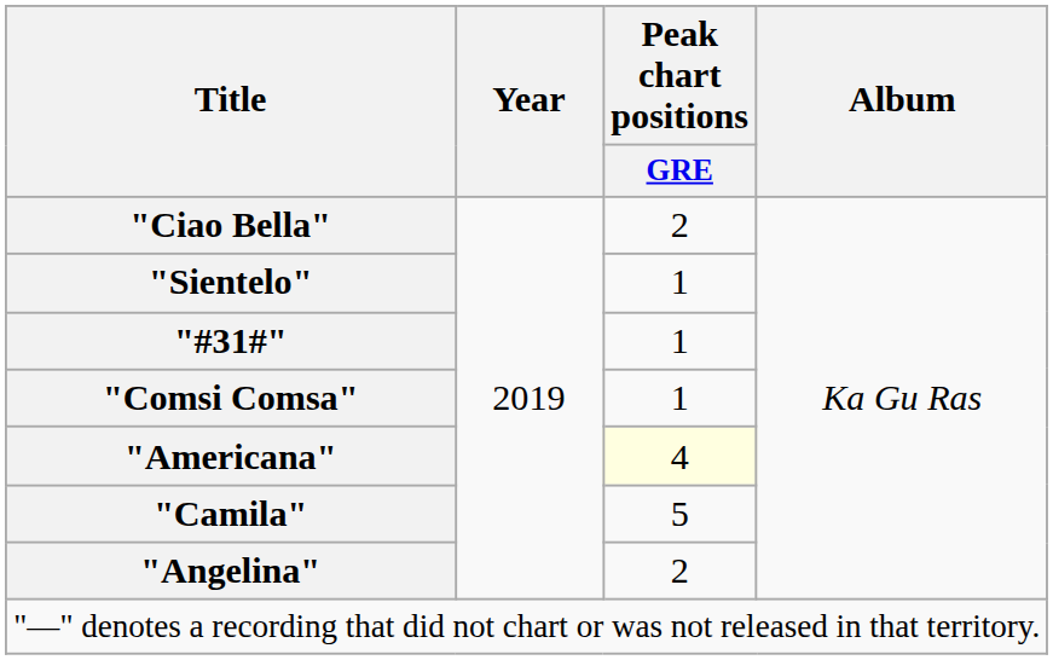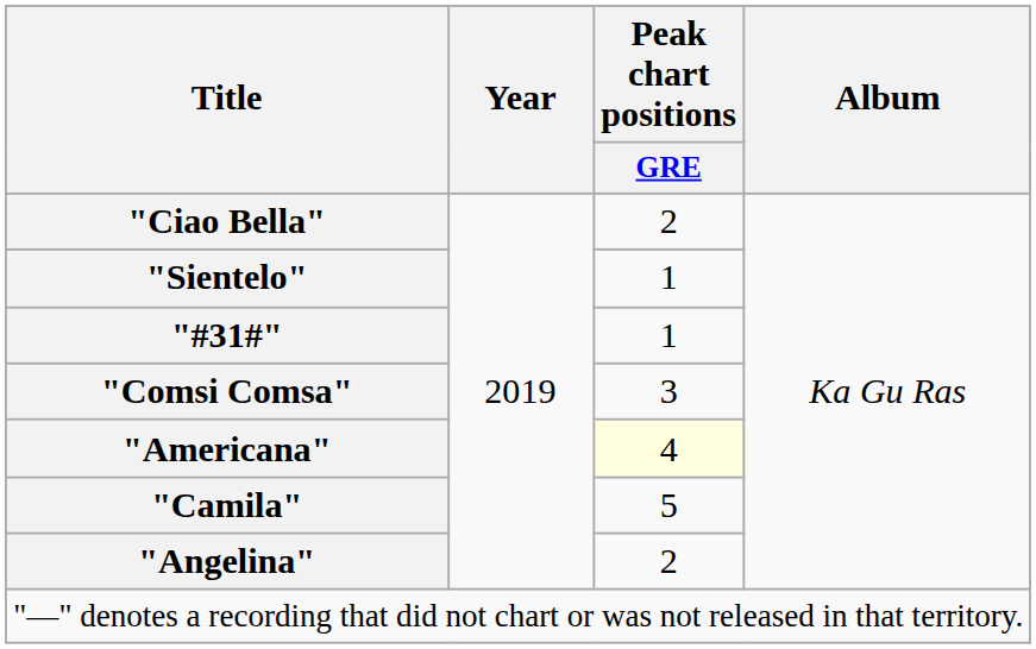 <table class="wikitable plainrowheaders" style="text-align:center;">
 <tr>
 <th scope="col" rowspan="2">Title</th>
 <th scope="col" rowspan="2">Year</th>
 <th scope="col" colspan="1">Peak<br>chart<br>positions</th>
 <th scope="col" rowspan="2">Album</th>
 </tr>
 <tr>
 <th scope="col" style="width:3em;font-size:85%;"><a href='#'>GRE</a><br></th>
 </tr>
 <tr>
 <th scope="row">"Ciao Bella"<br></th>
 <td rowspan="7">2019</td>
 <td>2</td>
 <td rowspan="7"><em>Ka Gu Ras</em></td>
 </tr>
 <tr>
 <th scope="row">"Sientelo"</th>
 <td>1</td>
 </tr>
 <tr>
 <th scope="row">"#31#"</th>
 <td>1</td>
 </tr>
 <tr>
 <th scope="row">"Comsi Comsa"</th>
-<td>1</td>
+<td>3</td>
 </tr>
 <tr>
 <th scope="row">"Americana"<br></th>
 <td style="background: lightyellow;">4</td>
 </tr>
 <tr>
 <th scope="row">"Camila"</th>
 <td>5</td>
 </tr>
 <tr>
 <th scope="row">"Angelina"<br></th>
 <td>2</td>
 </tr>
 <tr>
 <td colspan="11" style="font-size:90%">"—" denotes a recording that did not chart or was not released in that territory.</td>
 </tr>
 </table>
